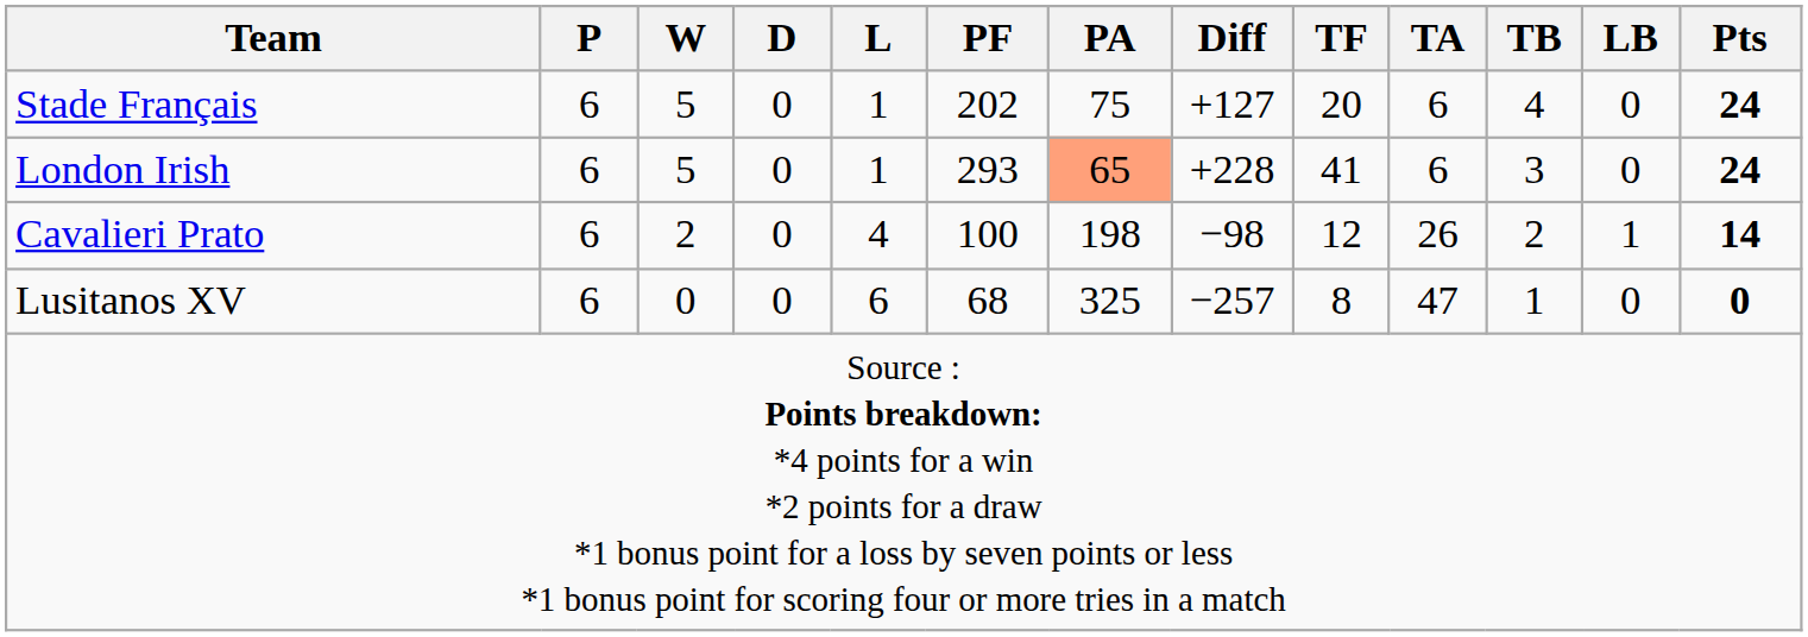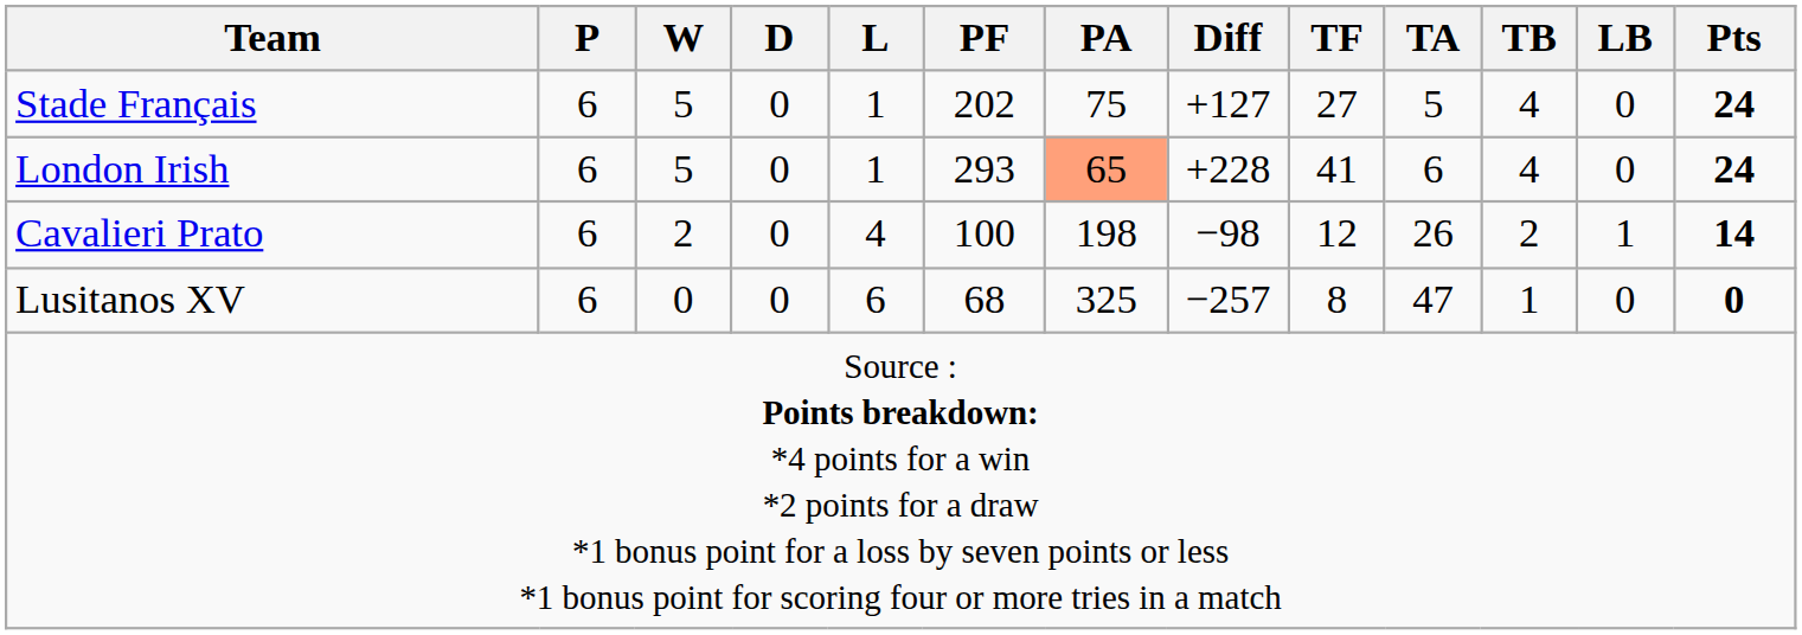 <table class="wikitable" style="text-align: center;">
 <tr>
 <th style="width:200px;">Team</th>
 <th width="30">P</th>
 <th width="30">W</th>
 <th width="30">D</th>
 <th width="30">L</th>
 <th width="40">PF</th>
 <th width="40">PA</th>
 <th width="40">Diff</th>
 <th width="30">TF</th>
 <th width="30">TA</th>
 <th width="30">TB</th>
 <th width="30">LB</th>
 <th width="40">Pts</th>
 </tr>
 <tr>
 <td align=left> <a href='#'>Stade Français</a></td>
 <td>6</td>
 <td>5</td>
 <td>0</td>
 <td>1</td>
 <td>202</td>
 <td>75</td>
 <td>+127</td>
-<td>20</td>
-<td>6</td>
+<td>27</td>
+<td>5</td>
 <td>4</td>
 <td>0</td>
 <td><strong>24</strong></td>
 </tr>
 <tr>
 <td align=left> <a href='#'>London Irish</a></td>
 <td>6</td>
 <td>5</td>
 <td>0</td>
 <td>1</td>
 <td>293</td>
 <td style="background: lightsalmon;">65</td>
 <td>+228</td>
 <td>41</td>
 <td>6</td>
-<td>3</td>
+<td>4</td>
 <td>0</td>
 <td><strong>24</strong></td>
 </tr>
 <tr>
 <td align=left> <a href='#'>Cavalieri Prato</a></td>
 <td>6</td>
 <td>2</td>
 <td>0</td>
 <td>4</td>
 <td>100</td>
 <td>198</td>
 <td>−98</td>
 <td>12</td>
 <td>26</td>
 <td>2</td>
 <td>1</td>
 <td><strong>14</strong></td>
 </tr>
 <tr>
 <td align=left> Lusitanos XV</td>
 <td>6</td>
 <td>0</td>
 <td>0</td>
 <td>6</td>
 <td>68</td>
 <td>325</td>
 <td>−257</td>
 <td>8</td>
 <td>47</td>
 <td>1</td>
 <td>0</td>
 <td><strong>0</strong></td>
 </tr>
 <tr |align=left|>
 <td colspan="14" style="border:0px"><small>Source : <br><strong>Points breakdown:</strong><br>*4 points for a win<br>*2 points for a draw<br>*1 bonus point for a loss by seven points or less<br>*1 bonus point for scoring four or more tries in a match</small></td>
 </tr>
 </table>
